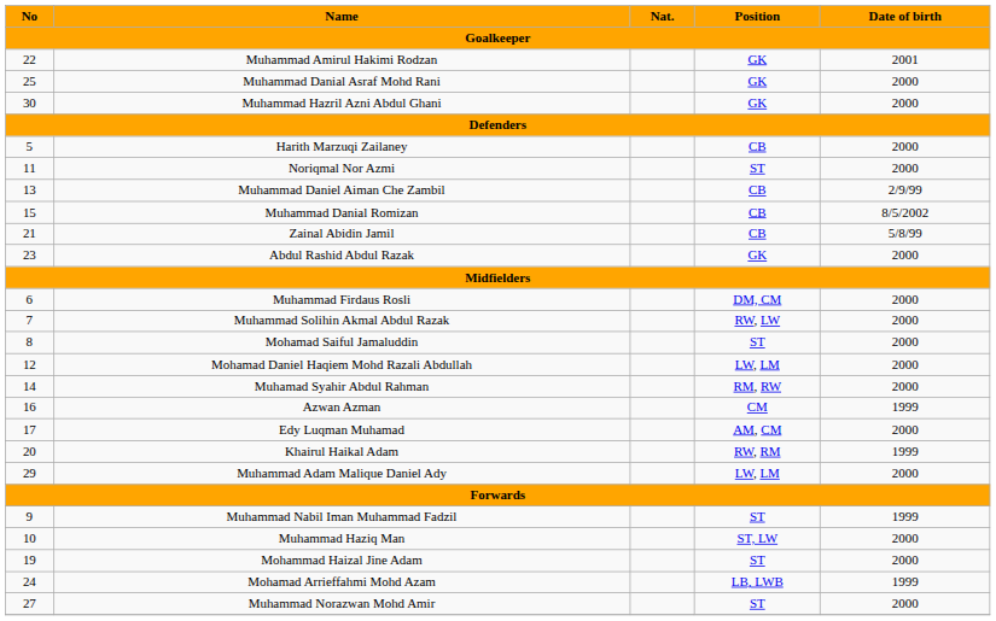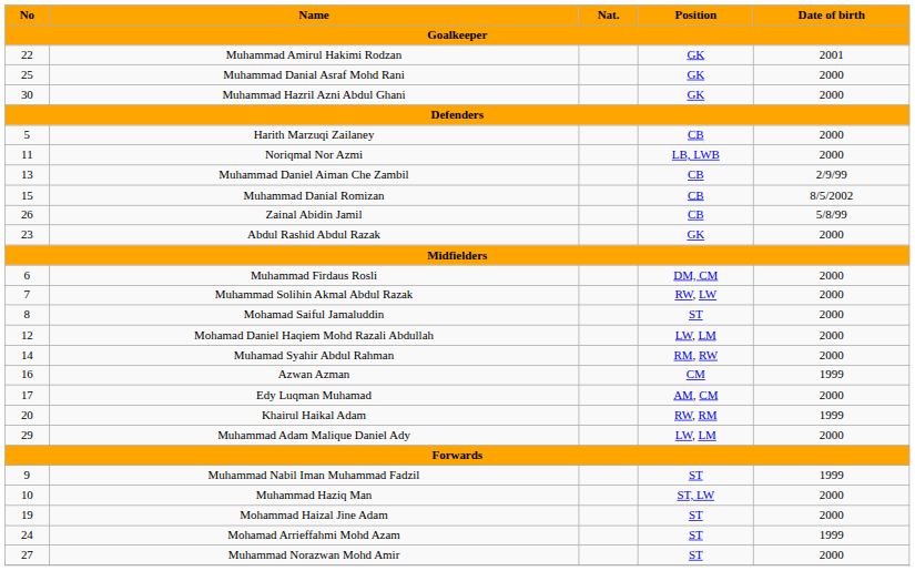 <table class="wikitable"  style="text-align:center; font-size:90%; width:85%;">
 <tr>
 <th style="background:orange; color:black; text-align:center;">No</th>
 <th style="background:orange; color:black; text-align:center;">Name</th>
 <th style="background:orange; color:black; text-align:center;">Nat.</th>
 <th style="background:orange; color:black; text-align:center;">Position</th>
 <th style="background:orange; color:black; text-align:center;">Date of birth</th>
 </tr>
 <tr>
 <th colspan="11"  style="background:orange; color:black; text-align:center;">Goalkeeper</th>
 </tr>
 <tr>
 <td>22</td>
 <td>Muhammad Amirul Hakimi Rodzan</td>
 <td></td>
 <td><a href='#'>GK</a></td>
 <td>2001</td>
 </tr>
 <tr>
 <td>25</td>
 <td>Muhammad Danial Asraf Mohd Rani</td>
 <td></td>
 <td><a href='#'>GK</a></td>
 <td>2000</td>
 </tr>
 <tr>
 <td>30</td>
 <td>Muhammad Hazril Azni Abdul Ghani</td>
 <td></td>
 <td><a href='#'>GK</a></td>
 <td>2000</td>
 </tr>
 <tr>
 <th colspan="11"  style="background:orange; color:black; text-align:center;">Defenders</th>
 </tr>
 <tr>
 <td>5</td>
 <td>Harith Marzuqi Zailaney</td>
 <td></td>
 <td><a href='#'>CB</a></td>
 <td>2000</td>
 </tr>
 <tr>
 <td>11</td>
 <td>Noriqmal Nor Azmi</td>
 <td></td>
-<td><a href='#'>ST</a></td>
+<td><a href='#'>LB, LWB</a></td>
 <td>2000</td>
 </tr>
 <tr>
 <td>13</td>
 <td>Muhammad Daniel Aiman Che Zambil</td>
 <td></td>
 <td><a href='#'>CB</a></td>
 <td>2/9/99</td>
 </tr>
 <tr>
 <td>15</td>
 <td>Muhammad Danial Romizan</td>
 <td></td>
 <td><a href='#'>CB</a></td>
 <td>8/5/2002</td>
 </tr>
 <tr>
-<td>21</td>
+<td>26</td>
 <td>Zainal Abidin Jamil</td>
 <td></td>
 <td><a href='#'>CB</a></td>
 <td>5/8/99</td>
 </tr>
 <tr>
 <td>23</td>
 <td>Abdul Rashid Abdul Razak</td>
 <td></td>
 <td><a href='#'>GK</a></td>
 <td>2000</td>
 </tr>
 <tr>
 <th colspan="11"  style="background:orange; color:black; text-align:center;">Midfielders</th>
 </tr>
 <tr>
 <td>6</td>
 <td>Muhammad Firdaus Rosli</td>
 <td></td>
 <td><a href='#'>DM, CM</a></td>
 <td>2000</td>
 </tr>
 <tr>
 <td>7</td>
 <td>Muhammad Solihin Akmal Abdul Razak</td>
 <td></td>
 <td><a href='#'>RW</a>, <a href='#'>LW</a></td>
 <td>2000</td>
 </tr>
 <tr>
 <td>8</td>
 <td>Mohamad Saiful Jamaluddin</td>
 <td></td>
 <td><a href='#'>ST</a></td>
 <td>2000</td>
 </tr>
 <tr>
 <td>12</td>
 <td>Mohamad Daniel Haqiem Mohd Razali Abdullah</td>
 <td></td>
 <td><a href='#'>LW</a>, <a href='#'>LM</a></td>
 <td>2000</td>
 </tr>
 <tr>
 <td>14</td>
 <td>Muhamad Syahir Abdul Rahman</td>
 <td></td>
 <td><a href='#'>RM</a>, <a href='#'>RW</a></td>
 <td>2000</td>
 </tr>
 <tr>
 <td>16</td>
 <td>Azwan Azman</td>
 <td></td>
 <td><a href='#'>CM</a></td>
 <td>1999</td>
 </tr>
 <tr>
 <td>17</td>
 <td>Edy Luqman Muhamad</td>
 <td></td>
 <td><a href='#'>AM</a>, <a href='#'>CM</a></td>
 <td>2000</td>
 </tr>
 <tr>
 <td>20</td>
 <td>Khairul Haikal Adam</td>
 <td></td>
 <td><a href='#'>RW</a>, <a href='#'>RM</a></td>
 <td>1999</td>
 </tr>
 <tr>
 <td>29</td>
 <td>Muhammad Adam Malique Daniel Ady</td>
 <td></td>
 <td><a href='#'>LW</a>, <a href='#'>LM</a></td>
 <td>2000</td>
 </tr>
 <tr>
 <th colspan="11"  style="background:orange; color:black; text-align:center;">Forwards</th>
 </tr>
 <tr>
 <td>9</td>
 <td>Muhammad Nabil Iman Muhammad Fadzil</td>
 <td></td>
 <td><a href='#'>ST</a></td>
 <td>1999</td>
 </tr>
 <tr>
 <td>10</td>
 <td>Muhammad Haziq Man</td>
 <td></td>
 <td><a href='#'>ST, LW</a></td>
 <td>2000</td>
 </tr>
 <tr>
 <td>19</td>
 <td>Mohammad Haizal Jine Adam</td>
 <td></td>
 <td><a href='#'>ST</a></td>
 <td>2000</td>
 </tr>
 <tr>
 <td>24</td>
 <td>Mohamad Arrieffahmi Mohd Azam</td>
 <td></td>
-<td><a href='#'>LB, LWB</a></td>
+<td><a href='#'>ST</a></td>
 <td>1999</td>
 </tr>
 <tr>
 <td>27</td>
 <td>Muhammad Norazwan Mohd Amir</td>
 <td></td>
 <td><a href='#'>ST</a></td>
 <td>2000</td>
 </tr>
 <tr>
 </tr>
 </table>
